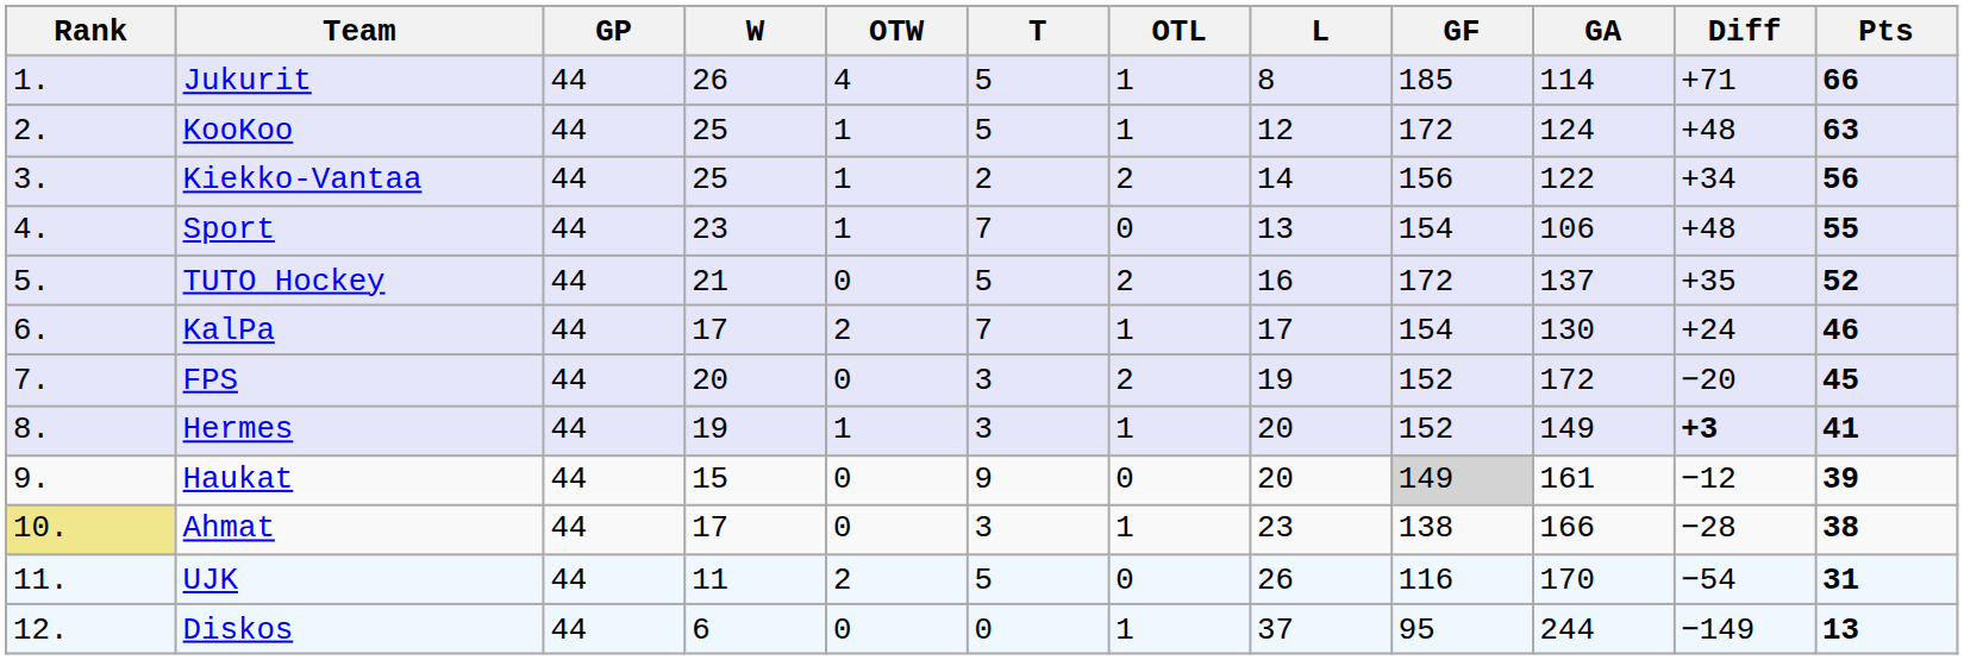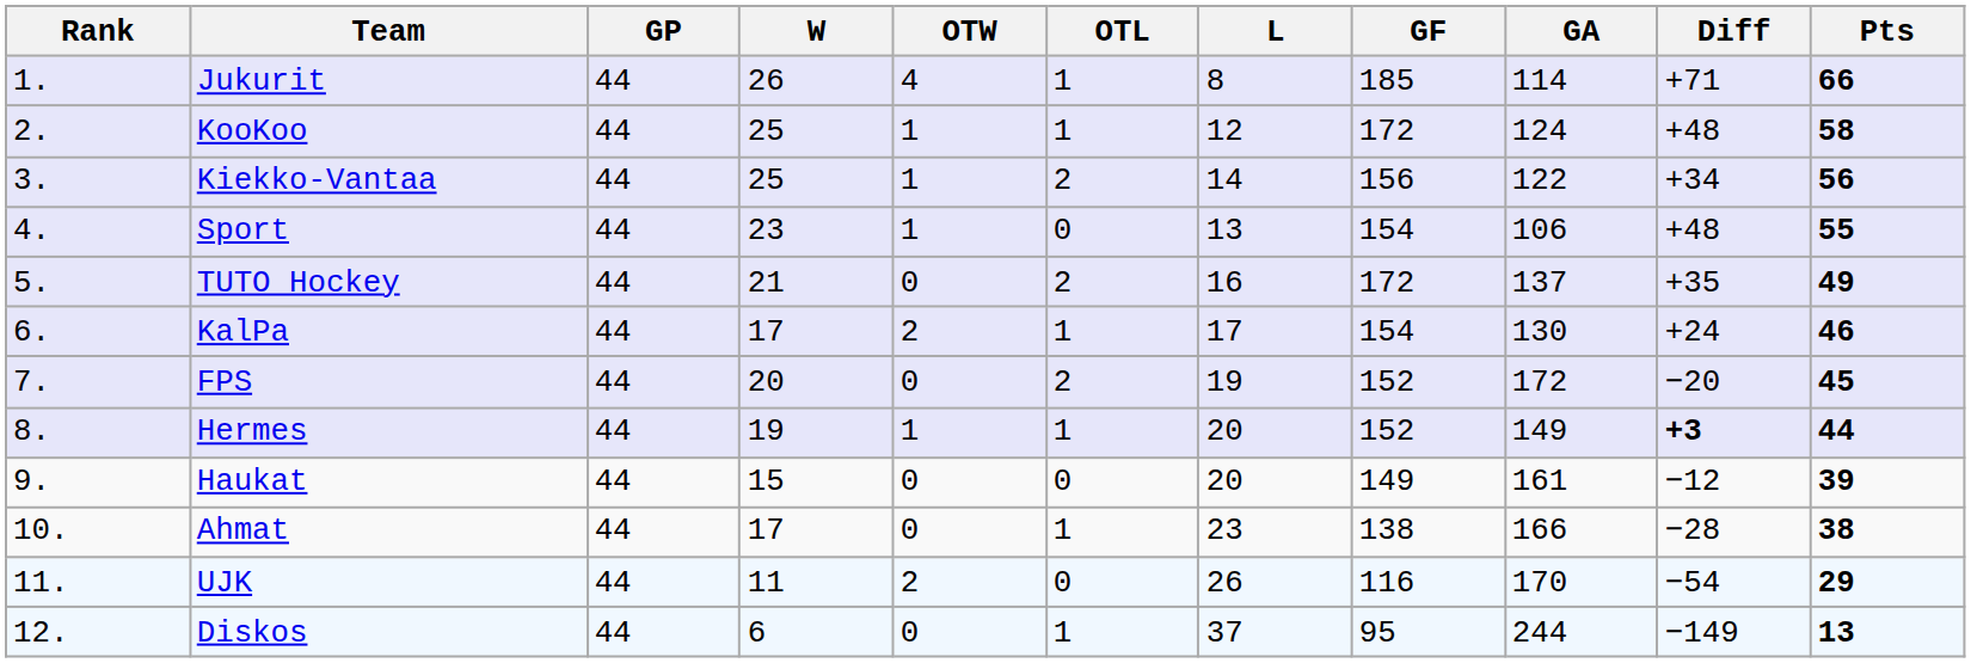 <table class="wikitable">
 <tr>
 <th bgcolor="#DDDDFF" width="6%" align="left">Rank</th>
 <th bgcolor="#DDDDFF" width="13%">Team</th>
 <th bgcolor="#DDDDFF" width="5%">GP</th>
 <th bgcolor="#DDDDFF" width="5%">W</th>
 <th bgcolor="#DDDDFF" width="5%">OTW</th>
-<th bgcolor="#DDDDFF" width="5%">T</th>
 <th bgcolor="#DDDDFF" width="5%">OTL</th>
 <th bgcolor="#DDDDFF" width="5%">L</th>
 <th bgcolor="#DDDDFF" width="5%">GF</th>
 <th bgcolor="#DDDDFF" width="5%">GA</th>
 <th bgcolor="#DDDDFF" width="5%">Diff</th>
 <th bgcolor="#DDDDFF" width="5%">Pts</th>
 </tr>
 <tr bgcolor="#e6e6fa">
 <td align="left">1.</td>
 <td><a href='#'>Jukurit</a></td>
 <td>44</td>
 <td>26</td>
 <td>4</td>
-<td>5</td>
 <td>1</td>
 <td>8</td>
 <td>185</td>
 <td>114</td>
 <td>+71</td>
 <td><strong>66</strong></td>
 </tr>
 <tr bgcolor="#e6e6fa">
 <td align="left">2.</td>
 <td><a href='#'>KooKoo</a></td>
 <td>44</td>
 <td>25</td>
 <td>1</td>
-<td>5</td>
 <td>1</td>
 <td>12</td>
 <td>172</td>
 <td>124</td>
 <td>+48</td>
-<td><strong>63</strong></td>
+<td><strong>58</strong></td>
 </tr>
 <tr bgcolor="#e6e6fa">
 <td align="left">3.</td>
 <td><a href='#'>Kiekko-Vantaa</a></td>
 <td>44</td>
 <td>25</td>
 <td>1</td>
-<td>2</td>
 <td>2</td>
 <td>14</td>
 <td>156</td>
 <td>122</td>
 <td>+34</td>
 <td><strong>56</strong></td>
 </tr>
 <tr bgcolor="#e6e6fa">
 <td align="left">4.</td>
 <td><a href='#'>Sport</a></td>
 <td>44</td>
 <td>23</td>
 <td>1</td>
-<td>7</td>
 <td>0</td>
 <td>13</td>
 <td>154</td>
 <td>106</td>
 <td>+48</td>
 <td><strong>55</strong></td>
 </tr>
 <tr bgcolor="#e6e6fa">
 <td align="left">5.</td>
 <td><a href='#'>TUTO Hockey</a></td>
 <td>44</td>
 <td>21</td>
 <td>0</td>
-<td>5</td>
 <td>2</td>
 <td>16</td>
 <td>172</td>
 <td>137</td>
 <td>+35</td>
-<td><strong>52</strong></td>
+<td><strong>49</strong></td>
 </tr>
 <tr bgcolor="#e6e6fa">
 <td align="left">6.</td>
 <td><a href='#'>KalPa</a></td>
 <td>44</td>
 <td>17</td>
 <td>2</td>
-<td>7</td>
 <td>1</td>
 <td>17</td>
 <td>154</td>
 <td>130</td>
 <td>+24</td>
 <td><strong>46</strong></td>
 </tr>
 <tr bgcolor="#e6e6fa">
 <td align="left">7.</td>
 <td><a href='#'>FPS</a></td>
 <td>44</td>
 <td>20</td>
 <td>0</td>
-<td>3</td>
 <td>2</td>
 <td>19</td>
 <td>152</td>
 <td>172</td>
 <td>−20</td>
 <td><strong>45</strong></td>
 </tr>
 <tr bgcolor="#e6e6fa">
 <td align="left">8.</td>
 <td><a href='#'>Hermes</a></td>
 <td>44</td>
 <td>19</td>
 <td>1</td>
-<td>3</td>
 <td>1</td>
 <td>20</td>
 <td>152</td>
 <td>149</td>
 <td><strong>+3</strong></td>
-<td><strong>41</strong></td>
+<td><strong>44</strong></td>
 </tr>
 <tr>
 <td align="left">9.</td>
 <td><a href='#'>Haukat</a></td>
 <td>44</td>
 <td>15</td>
 <td>0</td>
-<td>9</td>
 <td>0</td>
 <td>20</td>
-<td style="background: lightgrey;">149</td>
+<td>149</td>
 <td>161</td>
 <td>−12</td>
 <td><strong>39</strong></td>
 </tr>
 <tr>
-<td align="left" style="background: khaki;">10.</td>
+<td align="left">10.</td>
 <td><a href='#'>Ahmat</a></td>
 <td>44</td>
 <td>17</td>
 <td>0</td>
-<td>3</td>
 <td>1</td>
 <td>23</td>
 <td>138</td>
 <td>166</td>
 <td>−28</td>
 <td><strong>38</strong></td>
 </tr>
 <tr bgcolor="#f0f8ff">
 <td align="left">11.</td>
 <td><a href='#'>UJK</a></td>
 <td>44</td>
 <td>11</td>
 <td>2</td>
-<td>5</td>
 <td>0</td>
 <td>26</td>
 <td>116</td>
 <td>170</td>
 <td>−54</td>
-<td><strong>31</strong></td>
+<td><strong>29</strong></td>
 </tr>
 <tr bgcolor="#f0f8ff">
 <td align="left">12.</td>
 <td><a href='#'>Diskos</a></td>
 <td>44</td>
 <td>6</td>
-<td>0</td>
 <td>0</td>
 <td>1</td>
 <td>37</td>
 <td>95</td>
 <td>244</td>
 <td>−149</td>
 <td><strong>13</strong></td>
 </tr>
 </table>
